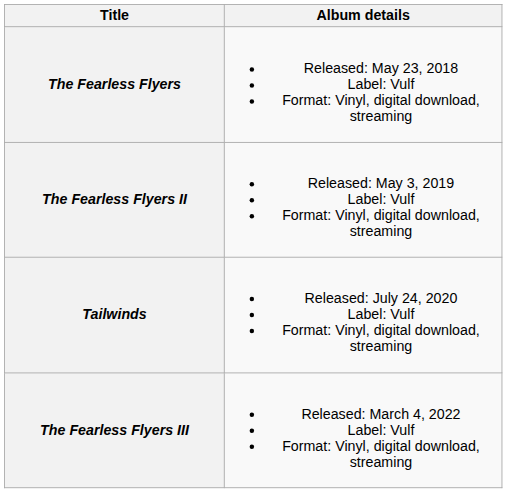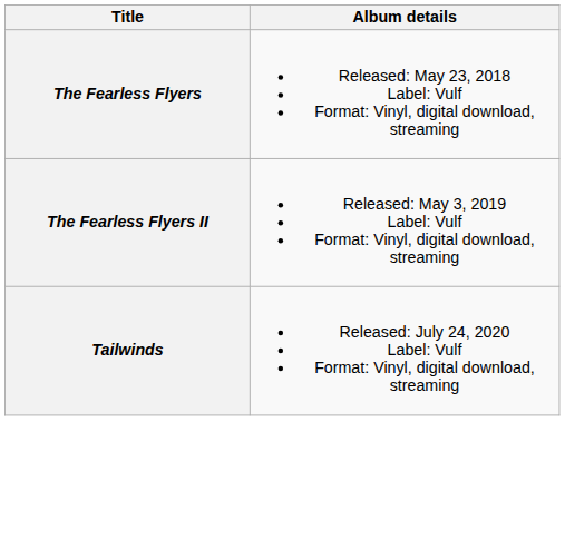 <table class="wikitable plainrowheaders" style="text-align:center">
 <tr>
 <th scope="col" style="width:15em;">Title</th>
 <th scope="col" style="width:19em;">Album details</th>
 </tr>
 <tr>
 <th scope="row"><em>The Fearless Flyers</em></th>
 <td><br><ul><li>Released: May 23, 2018</li><li>Label: Vulf</li><li>Format: Vinyl, digital download, streaming</li></ul></td>
 </tr>
 <tr>
 <th scope="row"><em>The Fearless Flyers II</em></th>
 <td><br><ul><li>Released: May 3, 2019</li><li>Label: Vulf</li><li>Format: Vinyl, digital download, streaming</li></ul></td>
 </tr>
 <tr>
 <th scope="row"><em>Tailwinds</em></th>
 <td><br><ul><li>Released: July 24, 2020</li><li>Label: Vulf</li><li>Format: Vinyl, digital download, streaming</li></ul></td>
 </tr>
-<tr>
-<th scope="row"><em>The Fearless Flyers III</em></th>
-<td><br><ul><li>Released: March 4, 2022</li><li>Label: Vulf</li><li>Format: Vinyl, digital download, streaming</li></ul></td>
-</tr>
 </table>
